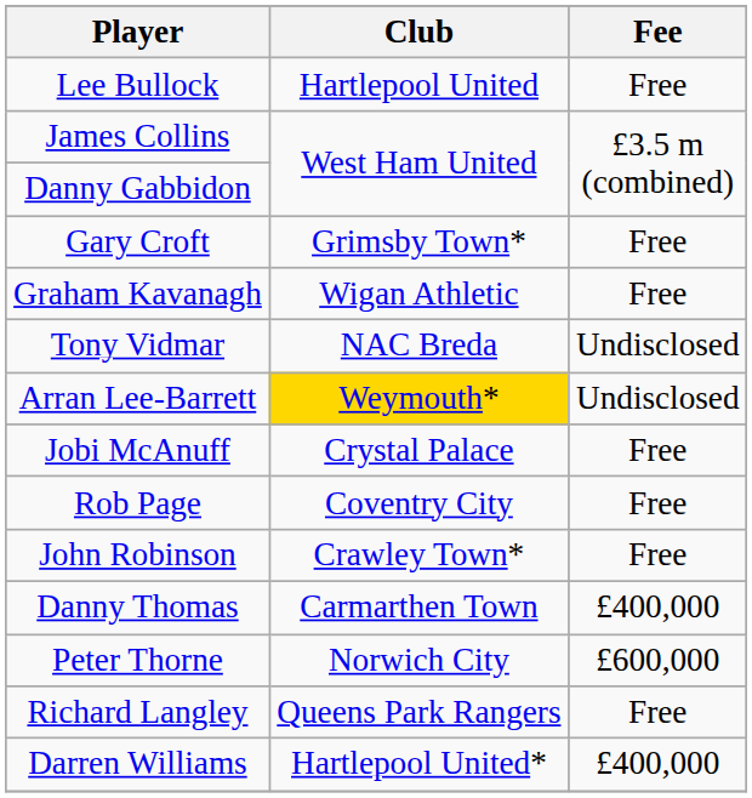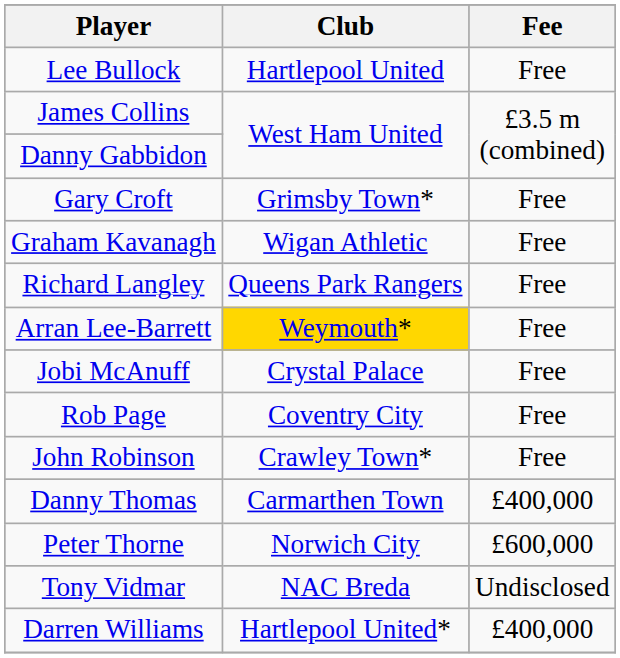 <table class="wikitable" style="text-align: center">
 <tr>
 </tr>
 <tr>
 <th>Player</th>
 <th>Club</th>
 <th>Fee</th>
 </tr>
 <tr>
 <td><a href='#'>Lee Bullock</a></td>
 <td><a href='#'>Hartlepool United</a></td>
 <td>Free</td>
 </tr>
 <tr>
 <td><a href='#'>James Collins</a></td>
 <td rowspan=2><a href='#'>West Ham United</a></td>
 <td rowspan=2>£3.5 m<br>(combined)</td>
 </tr>
 <tr>
 <td><a href='#'>Danny Gabbidon</a></td>
 </tr>
 <tr>
 <td><a href='#'>Gary Croft</a></td>
 <td><a href='#'>Grimsby Town</a>*</td>
 <td>Free</td>
 </tr>
 <tr>
 <td><a href='#'>Graham Kavanagh</a></td>
 <td><a href='#'>Wigan Athletic</a></td>
 <td>Free</td>
 </tr>
 <tr>
-<td><a href='#'>Tony Vidmar</a></td>
-<td><a href='#'>NAC Breda</a></td>
-<td>Undisclosed</td>
+<td><a href='#'>Richard Langley</a></td>
+<td><a href='#'>Queens Park Rangers</a></td>
+<td>Free</td>
 </tr>
 <tr>
 <td><a href='#'>Arran Lee-Barrett</a></td>
 <td style="background: gold;"><a href='#'>Weymouth</a>*</td>
-<td>Undisclosed</td>
+<td>Free</td>
 </tr>
 <tr>
 <td><a href='#'>Jobi McAnuff</a></td>
 <td><a href='#'>Crystal Palace</a></td>
 <td>Free</td>
 </tr>
 <tr>
 <td><a href='#'>Rob Page</a></td>
 <td><a href='#'>Coventry City</a></td>
 <td>Free</td>
 </tr>
 <tr>
 <td><a href='#'>John Robinson</a></td>
 <td><a href='#'>Crawley Town</a>*</td>
 <td>Free</td>
 </tr>
 <tr>
 <td><a href='#'>Danny Thomas</a></td>
 <td><a href='#'>Carmarthen Town</a></td>
 <td>£400,000</td>
 </tr>
 <tr>
 <td><a href='#'>Peter Thorne</a></td>
 <td><a href='#'>Norwich City</a></td>
 <td>£600,000</td>
 </tr>
 <tr>
-<td><a href='#'>Richard Langley</a></td>
-<td><a href='#'>Queens Park Rangers</a></td>
-<td>Free</td>
+<td><a href='#'>Tony Vidmar</a></td>
+<td><a href='#'>NAC Breda</a></td>
+<td>Undisclosed</td>
 </tr>
 <tr>
 <td><a href='#'>Darren Williams</a></td>
 <td><a href='#'>Hartlepool United</a>*</td>
 <td>£400,000</td>
 </tr>
 <tr>
 </tr>
 </table>
